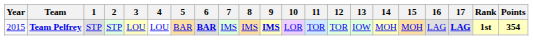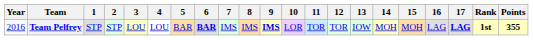 <table class="wikitable" style="text-align:center; font-size:85%">
 <tr>
 <th>Year</th>
 <th>Team</th>
 <th>1</th>
 <th>2</th>
 <th>3</th>
 <th>4</th>
 <th>5</th>
 <th>6</th>
 <th>7</th>
 <th>8</th>
 <th>9</th>
 <th>10</th>
 <th>11</th>
 <th>12</th>
 <th>13</th>
 <th>14</th>
 <th>15</th>
 <th>16</th>
 <th>17</th>
 <th>Rank</th>
 <th>Points</th>
 </tr>
 <tr>
-<td><a href='#'>2015</a></td>
+<td><a href='#'>2016</a></td>
 <th nowrap><a href='#'>Team Pelfrey</a></th>
 <td style="background:#DFDFDF;"><a href='#'>STP</a><br></td>
 <td style="background:#DFFFDF;"><a href='#'>STP</a><br></td>
 <td style="background:#FFFFBF;"><a href='#'>LOU</a><br></td>
 <td style="background:#FFFFFF;"><a href='#'>LOU</a><br></td>
 <td style="background:#FFDF9F;"><a href='#'>BAR</a><br></td>
 <td style="background:#DFDFDF;"><strong><a href='#'>BAR</a><br></strong></td>
 <td style="background:#DFFFDF;"><a href='#'>IMS</a><br></td>
 <td style="background:#FFDF9F;"><a href='#'>IMS</a><br></td>
 <td style="background:#FFFFBF;"><strong><a href='#'>IMS</a></strong><br></td>
 <td style="background:#EFCFFF;"><a href='#'>LOR</a><br></td>
 <td style="background:#CFEAFF;"><a href='#'>TOR</a><br></td>
 <td style="background:#DFFFDF;"><a href='#'>TOR</a><br></td>
 <td style="background:#DFFFDF;"><a href='#'>IOW</a><br></td>
 <td style="background:#FFFFBF;"><a href='#'>MOH</a><br></td>
 <td style="background:#FFDF9F;"><a href='#'>MOH</a><br></td>
 <td style="background:#DFDFDF;"><a href='#'>LAG</a><br></td>
 <td style="background:#DFDFDF;"><strong><a href='#'>LAG</a></strong><br></td>
 <th style="background:#FFFFBF;">1st</th>
-<th style="background:#FFFFBF;">354</th>
+<th style="background:#FFFFBF;">355</th>
 </tr>
 </table>
